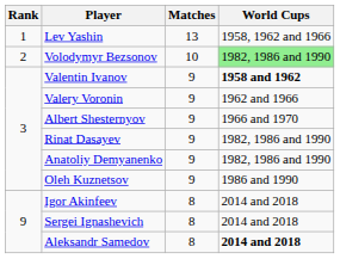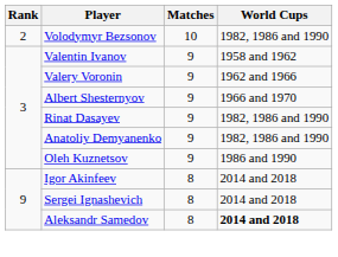 <table class="wikitable" style="text-align: left;">
 <tr>
 <th>Rank</th>
 <th>Player</th>
 <th>Matches</th>
 <th>World Cups</th>
 </tr>
 <tr>
-<td align=center>1</td>
-<td><a href='#'>Lev Yashin</a></td>
-<td align=center>13</td>
-<td>1958, 1962 and 1966</td>
-</tr>
-<tr>
 <td align=center>2</td>
 <td><a href='#'>Volodymyr Bezsonov</a></td>
 <td align=center>10</td>
-<td style="background: lightgreen;">1982, 1986 and 1990</td>
+<td>1982, 1986 and 1990</td>
 </tr>
 <tr>
 <td rowspan=6 align=center>3</td>
 <td><a href='#'>Valentin Ivanov</a></td>
 <td align=center>9</td>
-<td><strong>1958 and 1962</strong></td>
+<td>1958 and 1962</td>
 </tr>
 <tr>
 <td><a href='#'>Valery Voronin</a></td>
 <td align=center>9</td>
 <td>1962 and 1966</td>
 </tr>
 <tr>
 <td><a href='#'>Albert Shesternyov</a></td>
 <td align=center>9</td>
 <td>1966 and 1970</td>
 </tr>
 <tr>
 <td><a href='#'>Rinat Dasayev</a></td>
 <td align=center>9</td>
 <td>1982, 1986 and 1990</td>
 </tr>
 <tr>
 <td><a href='#'>Anatoliy Demyanenko</a></td>
 <td align=center>9</td>
 <td>1982, 1986 and 1990</td>
 </tr>
 <tr>
 <td><a href='#'>Oleh Kuznetsov</a></td>
 <td align=center>9</td>
 <td>1986 and 1990</td>
 </tr>
 <tr>
 <td rowspan=3 align=center>9</td>
 <td><a href='#'>Igor Akinfeev</a></td>
 <td align=center>8</td>
 <td>2014 and 2018</td>
 </tr>
 <tr>
 <td><a href='#'>Sergei Ignashevich</a></td>
 <td align=center>8</td>
 <td>2014 and 2018</td>
 </tr>
 <tr>
 <td><a href='#'>Aleksandr Samedov</a></td>
 <td align=center>8</td>
 <td><strong>2014 and 2018</strong></td>
 </tr>
 </table>
